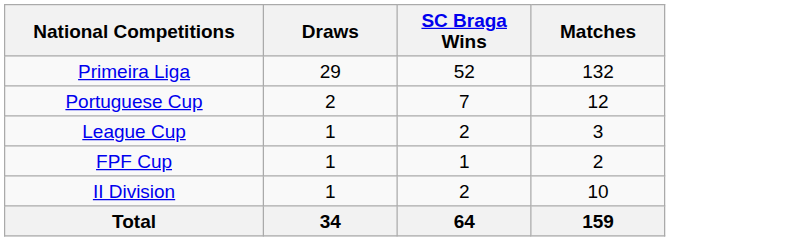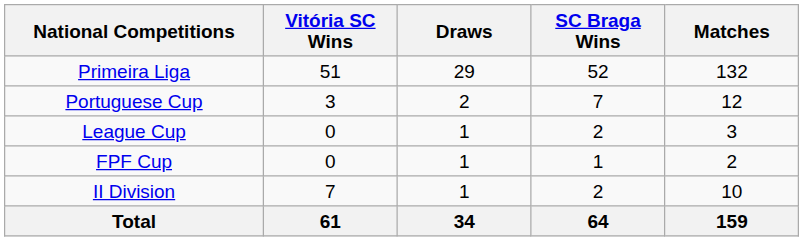 <table class="wikitable" style="text-align:center;font-size:95%">
 <tr>
 <th width="200">National Competitions</th>
+<th width="100"><a href='#'>Vitória SC</a> Wins</th>
 <th width="100">Draws</th>
 <th width="100"><a href='#'>SC Braga</a> Wins</th>
 <th width="100">Matches</th>
 </tr>
 <tr>
 <td><a href='#'>Primeira Liga</a></td>
+<td>51</td>
 <td>29</td>
 <td>52</td>
 <td>132</td>
 </tr>
 <tr>
 <td><a href='#'>Portuguese Cup</a></td>
+<td>3</td>
 <td>2</td>
 <td>7</td>
 <td>12</td>
 </tr>
 <tr>
 <td><a href='#'>League Cup</a></td>
+<td>0</td>
 <td>1</td>
 <td>2</td>
 <td>3</td>
 </tr>
 <tr>
 <td><a href='#'>FPF Cup</a></td>
+<td>0</td>
 <td>1</td>
 <td>1</td>
 <td>2</td>
 </tr>
 <tr>
 <td><a href='#'>II Division</a></td>
+<td>7</td>
 <td>1</td>
 <td>2</td>
 <td>10</td>
 </tr>
 <tr>
 <th>Total</th>
+<th>61</th>
 <th>34</th>
 <th>64</th>
 <th>159</th>
 </tr>
 </table>
